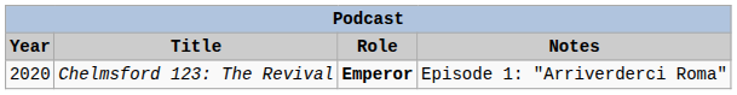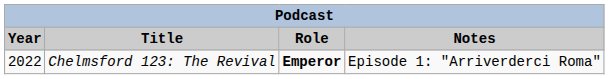 <table class="wikitable">
 <tr>
 <th colspan=4 style="background:#B0C4DE;">Podcast</th>
 </tr>
 <tr>
 <th style="background: #CCCCCC;">Year</th>
 <th style="background: #CCCCCC;">Title</th>
 <th style="background: #CCCCCC;">Role</th>
 <th style="background: #CCCCCC;">Notes</th>
 </tr>
 <tr>
-<td>2020</td>
+<td>2022</td>
 <td><em>Chelmsford 123: The Revival</em></td>
 <td><strong>Emperor</strong></td>
 <td>Episode 1: "Arriverderci Roma"</td>
 </tr>
 </table>
